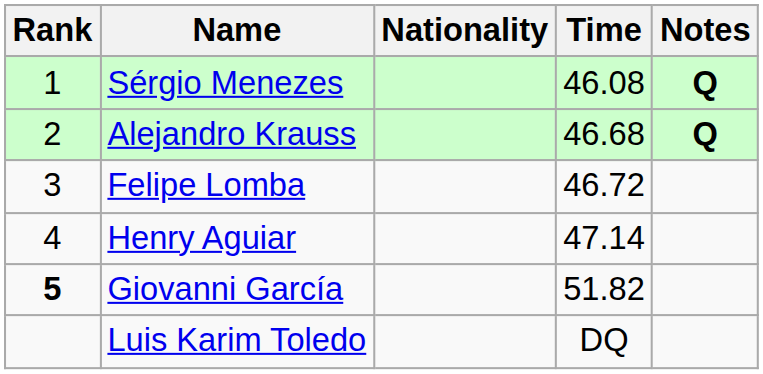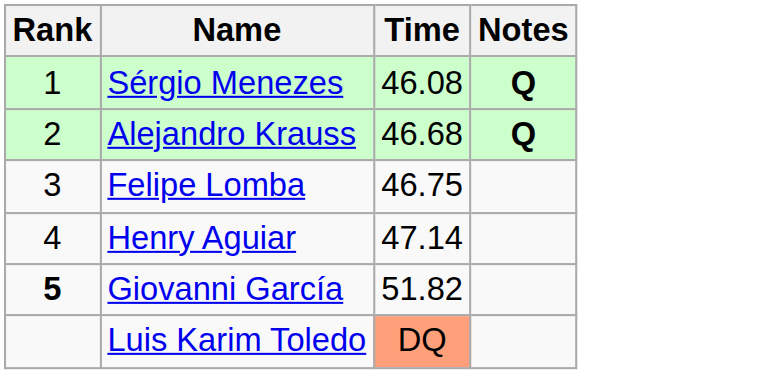 <table class="wikitable sortable" style="text-align:center">
 <tr>
 <th>Rank</th>
 <th>Name</th>
-<th>Nationality</th>
 <th>Time</th>
 <th>Notes</th>
 </tr>
 <tr bgcolor=ccffcc>
 <td align=center>1</td>
 <td align=left><a href='#'>Sérgio Menezes</a></td>
-<td align=left></td>
 <td>46.08</td>
 <td><strong>Q</strong></td>
 </tr>
 <tr bgcolor=ccffcc>
 <td align=center>2</td>
 <td align=left><a href='#'>Alejandro Krauss</a></td>
-<td align=left></td>
 <td>46.68</td>
 <td><strong>Q</strong></td>
 </tr>
 <tr>
 <td align=center>3</td>
 <td align=left><a href='#'>Felipe Lomba</a></td>
-<td align=left></td>
-<td>46.72</td>
+<td>46.75</td>
 <td></td>
 </tr>
 <tr>
 <td align=center>4</td>
 <td align=left><a href='#'>Henry Aguiar</a></td>
-<td align=left></td>
 <td>47.14</td>
 <td></td>
 </tr>
 <tr>
 <td align=center><strong>5</strong></td>
 <td align=left><a href='#'>Giovanni García</a></td>
-<td align=left></td>
 <td>51.82</td>
 <td></td>
 </tr>
 <tr>
 <td align=center></td>
 <td align=left><a href='#'>Luis Karim Toledo</a></td>
-<td align=left></td>
-<td>DQ</td>
+<td style="background: lightsalmon;">DQ</td>
 <td></td>
 </tr>
 </table>
